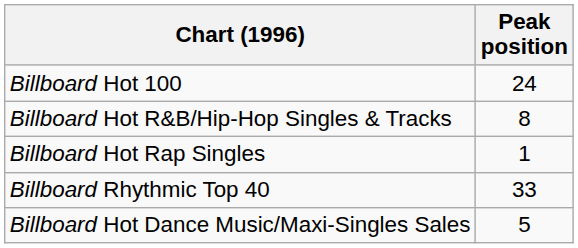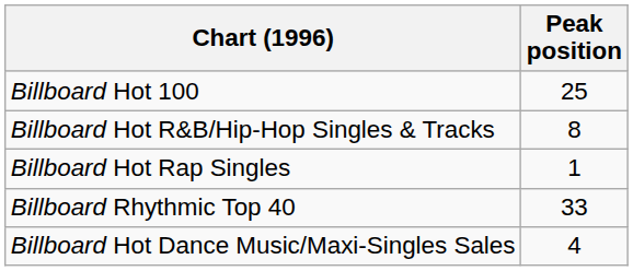 <table class="wikitable">
 <tr>
 <th>Chart (1996)</th>
 <th>Peak<br>position</th>
 </tr>
 <tr>
 <td><em>Billboard</em> Hot 100</td>
-<td align="center">24</td>
+<td align="center">25</td>
 </tr>
 <tr>
 <td><em>Billboard</em> Hot R&B/Hip-Hop Singles & Tracks</td>
 <td align="center">8</td>
 </tr>
 <tr>
 <td><em>Billboard</em> Hot Rap Singles</td>
 <td align="center">1</td>
 </tr>
 <tr>
 <td><em>Billboard</em> Rhythmic Top 40</td>
 <td align="center">33</td>
 </tr>
 <tr>
 <td><em>Billboard</em> Hot Dance Music/Maxi-Singles Sales</td>
-<td align="center">5</td>
+<td align="center">4</td>
 </tr>
 </table>
